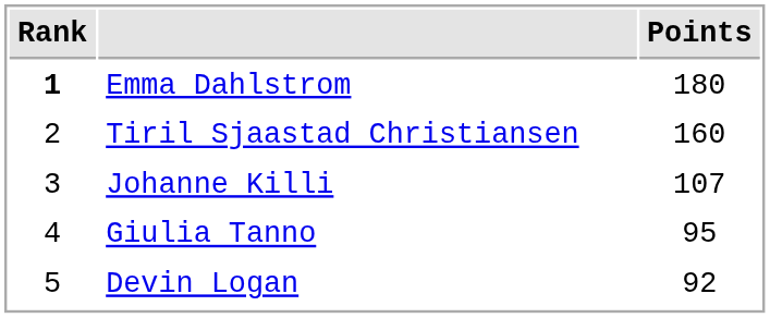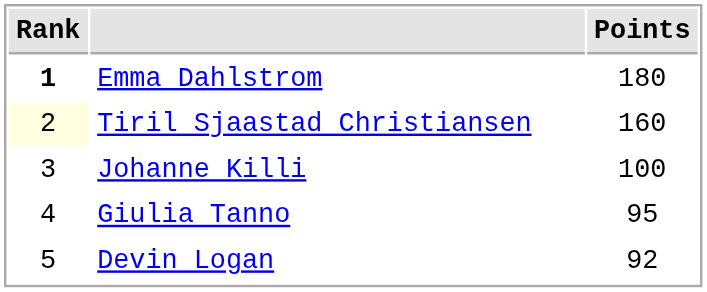 <table cellspacing="1" cellpadding="3" style="border:1px solid #aaa; font-size:86%;">
 <tr style="background:#e4e4e4;">
 <th style="border-bottom:1px solid #aaa; width:10px;">Rank</th>
 <th style="border-bottom:1px solid #aaa; width:200px;"></th>
 <th style="border-bottom:1px solid #aaa; width:20px;">Points</th>
 </tr>
 <tr>
 <td align=center><strong>1</strong></td>
 <td> <a href='#'>Emma Dahlstrom</a></td>
 <td align=center>180</td>
 </tr>
 <tr>
-<td align=center>2</td>
+<td align=center style="background: lightyellow;">2</td>
 <td> <a href='#'>Tiril Sjaastad Christiansen</a></td>
 <td align=center>160</td>
 </tr>
 <tr>
 <td align=center>3</td>
 <td> <a href='#'>Johanne Killi</a></td>
-<td align=center>107</td>
+<td align=center>100</td>
 </tr>
 <tr>
 <td align=center>4</td>
 <td> <a href='#'>Giulia Tanno</a></td>
 <td align=center>95</td>
 </tr>
 <tr>
 <td align=center>5</td>
 <td> <a href='#'>Devin Logan</a></td>
 <td align=center>92</td>
 </tr>
 </table>
